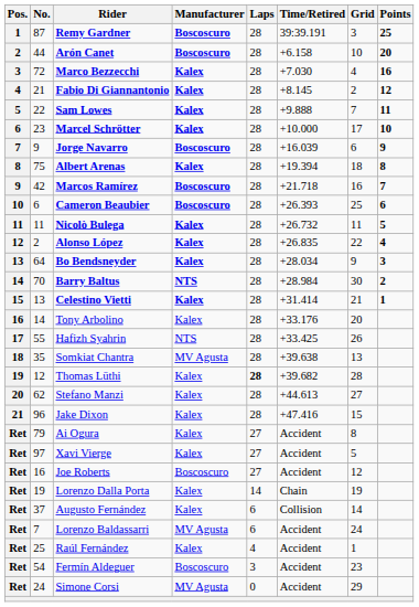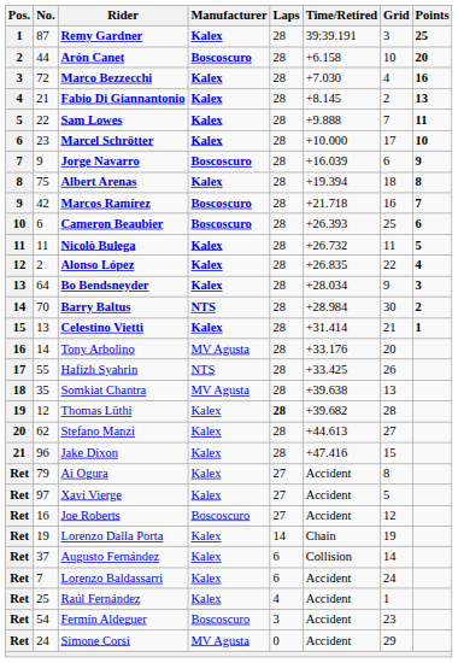 <table class="wikitable" style="font-size:85%;">
 <tr>
 <th>Pos.</th>
 <th>No.</th>
 <th>Rider</th>
 <th>Manufacturer</th>
 <th>Laps</th>
 <th>Time/Retired</th>
 <th>Grid</th>
 <th>Points</th>
 </tr>
 <tr>
 <th>1</th>
 <td>87</td>
 <td> <strong><a href='#'>Remy Gardner</a></strong></td>
-<td><strong><a href='#'>Boscoscuro</a></strong></td>
+<td><strong><a href='#'>Kalex</a></strong></td>
 <td>28</td>
 <td>39:39.191</td>
 <td>3</td>
 <td><strong>25</strong></td>
 </tr>
 <tr>
 <th>2</th>
 <td>44</td>
 <td> <strong><a href='#'>Arón Canet</a></strong></td>
 <td><strong><a href='#'>Boscoscuro</a></strong></td>
 <td>28</td>
 <td>+6.158</td>
 <td>10</td>
 <td><strong>20</strong></td>
 </tr>
 <tr>
 <th>3</th>
 <td>72</td>
 <td> <strong><a href='#'>Marco Bezzecchi</a></strong></td>
 <td><strong><a href='#'>Kalex</a></strong></td>
 <td>28</td>
 <td>+7.030</td>
 <td>4</td>
 <td><strong>16</strong></td>
 </tr>
 <tr>
 <th>4</th>
 <td>21</td>
 <td> <strong><a href='#'>Fabio Di Giannantonio</a></strong></td>
 <td><strong><a href='#'>Kalex</a></strong></td>
 <td>28</td>
 <td>+8.145</td>
 <td>2</td>
-<td><strong>12</strong></td>
+<td><strong>13</strong></td>
 </tr>
 <tr>
 <th>5</th>
 <td>22</td>
 <td> <strong><a href='#'>Sam Lowes</a></strong></td>
 <td><strong><a href='#'>Kalex</a></strong></td>
 <td>28</td>
 <td>+9.888</td>
 <td>7</td>
 <td><strong>11</strong></td>
 </tr>
 <tr>
 <th>6</th>
 <td>23</td>
 <td> <strong><a href='#'>Marcel Schrötter</a></strong></td>
 <td><strong><a href='#'>Kalex</a></strong></td>
 <td>28</td>
 <td>+10.000</td>
 <td>17</td>
 <td><strong>10</strong></td>
 </tr>
 <tr>
 <th>7</th>
 <td>9</td>
 <td> <strong><a href='#'>Jorge Navarro</a></strong></td>
 <td><strong><a href='#'>Boscoscuro</a></strong></td>
 <td>28</td>
 <td>+16.039</td>
 <td>6</td>
 <td><strong>9</strong></td>
 </tr>
 <tr>
 <th>8</th>
 <td>75</td>
 <td> <strong><a href='#'>Albert Arenas</a></strong></td>
 <td><strong><a href='#'>Kalex</a></strong></td>
 <td>28</td>
 <td>+19.394</td>
 <td>18</td>
 <td><strong>8</strong></td>
 </tr>
 <tr>
 <th>9</th>
 <td>42</td>
 <td> <strong><a href='#'>Marcos Ramírez</a></strong></td>
 <td><strong><a href='#'>Boscoscuro</a></strong></td>
 <td>28</td>
 <td>+21.718</td>
 <td>16</td>
 <td><strong>7</strong></td>
 </tr>
 <tr>
 <th>10</th>
 <td>6</td>
 <td> <strong><a href='#'>Cameron Beaubier</a></strong></td>
 <td><strong><a href='#'>Boscoscuro</a></strong></td>
 <td>28</td>
 <td>+26.393</td>
 <td>25</td>
 <td><strong>6</strong></td>
 </tr>
 <tr>
 <th>11</th>
 <td>11</td>
 <td> <strong><a href='#'>Nicolò Bulega</a></strong></td>
 <td><strong><a href='#'>Kalex</a></strong></td>
 <td>28</td>
 <td>+26.732</td>
 <td>11</td>
 <td><strong>5</strong></td>
 </tr>
 <tr>
 <th>12</th>
 <td>2</td>
 <td> <strong><a href='#'>Alonso López</a></strong></td>
 <td><strong><a href='#'>Kalex</a></strong></td>
 <td>28</td>
 <td>+26.835</td>
 <td>22</td>
 <td><strong>4</strong></td>
 </tr>
 <tr>
 <th>13</th>
 <td>64</td>
 <td> <strong><a href='#'>Bo Bendsneyder</a></strong></td>
 <td><strong><a href='#'>Kalex</a></strong></td>
 <td>28</td>
 <td>+28.034</td>
 <td>9</td>
 <td><strong>3</strong></td>
 </tr>
 <tr>
 <th>14</th>
 <td>70</td>
 <td> <strong><a href='#'>Barry Baltus</a></strong></td>
 <td><strong><a href='#'>NTS</a></strong></td>
 <td>28</td>
 <td>+28.984</td>
 <td>30</td>
 <td><strong>2</strong></td>
 </tr>
 <tr>
 <th>15</th>
 <td>13</td>
 <td> <strong><a href='#'>Celestino Vietti</a></strong></td>
 <td><strong><a href='#'>Kalex</a></strong></td>
 <td>28</td>
 <td>+31.414</td>
 <td>21</td>
 <td><strong>1</strong></td>
 </tr>
 <tr>
 <th>16</th>
 <td>14</td>
 <td> <a href='#'>Tony Arbolino</a></td>
-<td><a href='#'>Kalex</a></td>
+<td><a href='#'>MV Agusta</a></td>
 <td>28</td>
 <td>+33.176</td>
 <td>20</td>
 <td></td>
 </tr>
 <tr>
 <th>17</th>
 <td>55</td>
 <td> <a href='#'>Hafizh Syahrin</a></td>
 <td><a href='#'>NTS</a></td>
 <td>28</td>
 <td>+33.425</td>
 <td>26</td>
 <td></td>
 </tr>
 <tr>
 <th>18</th>
 <td>35</td>
 <td> <a href='#'>Somkiat Chantra</a></td>
 <td><a href='#'>MV Agusta</a></td>
 <td>28</td>
 <td>+39.638</td>
 <td>13</td>
 <td></td>
 </tr>
 <tr>
 <th>19</th>
 <td>12</td>
 <td> <a href='#'>Thomas Lüthi</a></td>
 <td><a href='#'>Kalex</a></td>
 <td><strong>28</strong></td>
 <td>+39.682</td>
 <td>28</td>
 <td></td>
 </tr>
 <tr>
 <th>20</th>
 <td>62</td>
 <td> <a href='#'>Stefano Manzi</a></td>
 <td><a href='#'>Kalex</a></td>
 <td>28</td>
 <td>+44.613</td>
 <td>27</td>
 <td></td>
 </tr>
 <tr>
 <th>21</th>
 <td>96</td>
 <td> <a href='#'>Jake Dixon</a></td>
 <td><a href='#'>Kalex</a></td>
 <td>28</td>
 <td>+47.416</td>
 <td>15</td>
 <td></td>
 </tr>
 <tr>
 <th>Ret</th>
 <td>79</td>
 <td> <a href='#'>Ai Ogura</a></td>
 <td><a href='#'>Kalex</a></td>
 <td>27</td>
 <td>Accident</td>
 <td>8</td>
 <td></td>
 </tr>
 <tr>
 <th>Ret</th>
 <td>97</td>
 <td> <a href='#'>Xavi Vierge</a></td>
 <td><a href='#'>Kalex</a></td>
 <td>27</td>
 <td>Accident</td>
 <td>5</td>
 <td></td>
 </tr>
 <tr>
 <th>Ret</th>
 <td>16</td>
 <td> <a href='#'>Joe Roberts</a></td>
 <td><a href='#'>Boscoscuro</a></td>
 <td>27</td>
 <td>Accident</td>
 <td>12</td>
 <td></td>
 </tr>
 <tr>
 <th>Ret</th>
 <td>19</td>
 <td> <a href='#'>Lorenzo Dalla Porta</a></td>
 <td><a href='#'>Kalex</a></td>
 <td>14</td>
 <td>Chain</td>
 <td>19</td>
 <td></td>
 </tr>
 <tr>
 <th>Ret</th>
 <td>37</td>
 <td> <a href='#'>Augusto Fernández</a></td>
 <td><a href='#'>Kalex</a></td>
 <td>6</td>
 <td>Collision</td>
 <td>14</td>
 <td></td>
 </tr>
 <tr>
 <th>Ret</th>
 <td>7</td>
 <td> <a href='#'>Lorenzo Baldassarri</a></td>
-<td><a href='#'>MV Agusta</a></td>
+<td><a href='#'>Kalex</a></td>
 <td>6</td>
 <td>Accident</td>
 <td>24</td>
 <td></td>
 </tr>
 <tr>
 <th>Ret</th>
 <td>25</td>
 <td> <a href='#'>Raúl Fernández</a></td>
 <td><a href='#'>Kalex</a></td>
 <td>4</td>
 <td>Accident</td>
 <td>1</td>
 <td></td>
 </tr>
 <tr>
 <th>Ret</th>
 <td>54</td>
 <td> <a href='#'>Fermín Aldeguer</a></td>
 <td><a href='#'>Boscoscuro</a></td>
 <td>3</td>
 <td>Accident</td>
 <td>23</td>
 <td></td>
 </tr>
 <tr>
 <th>Ret</th>
 <td>24</td>
 <td> <a href='#'>Simone Corsi</a></td>
 <td><a href='#'>MV Agusta</a></td>
 <td>0</td>
 <td>Accident</td>
 <td>29</td>
 <td></td>
 </tr>
 <tr>
 <th colspan=8></th>
 </tr>
 </table>
